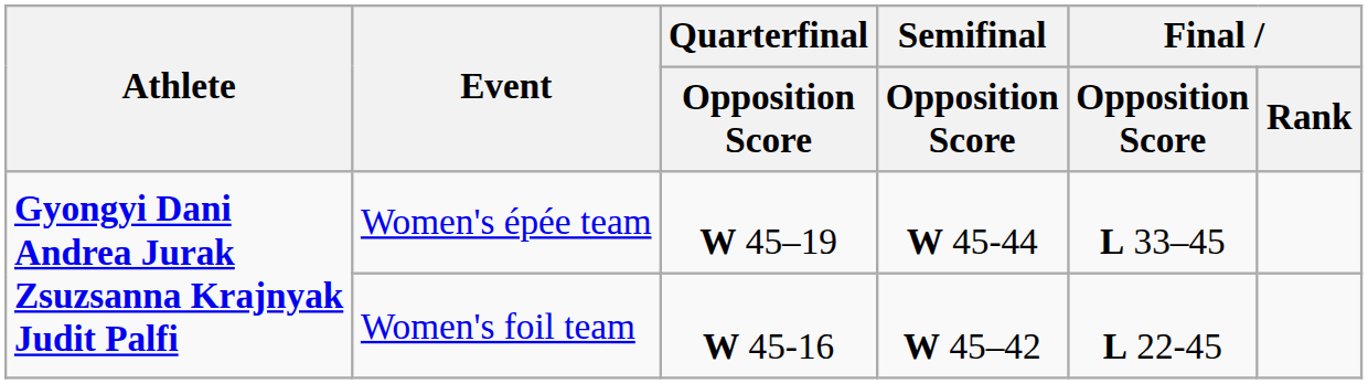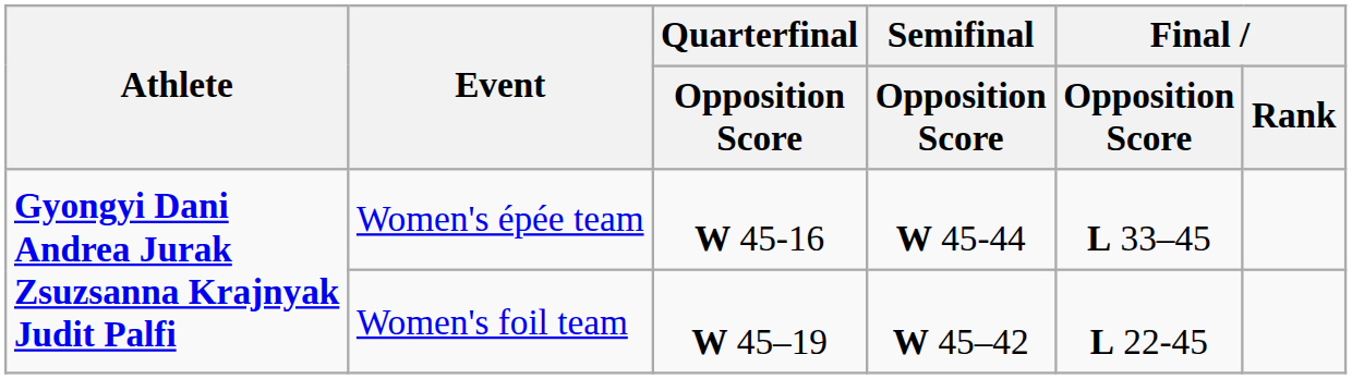 <table class=wikitable style="font-size:90%">
 <tr>
 <th rowspan="2">Athlete</th>
 <th rowspan="2">Event</th>
 <th>Quarterfinal</th>
 <th>Semifinal</th>
 <th colspan="2">Final / </th>
 </tr>
 <tr>
 <th>Opposition<br>Score</th>
 <th>Opposition<br>Score</th>
 <th>Opposition<br>Score</th>
 <th>Rank</th>
 </tr>
 <tr>
 <td rowspan="2"><strong><a href='#'>Gyongyi Dani</a></strong><br> <strong><a href='#'>Andrea Jurak</a></strong><br> <strong><a href='#'>Zsuzsanna Krajnyak</a></strong><br> <strong><a href='#'>Judit Palfi</a></strong></td>
 <td><a href='#'>Women's épée team</a></td>
-<td align="center"><br><strong>W</strong> 45–19</td>
+<td align="center"><br><strong>W</strong> 45-16</td>
 <td align="center"><br><strong>W</strong> 45-44</td>
 <td align="center"><br><strong>L</strong> 33–45</td>
 <td align="center"></td>
 </tr>
 <tr>
 <td><a href='#'>Women's foil team</a></td>
-<td align="center"><br><strong>W</strong> 45-16</td>
+<td align="center"><br><strong>W</strong> 45–19</td>
 <td align="center"><br><strong>W</strong> 45–42</td>
 <td align="center"><br><strong>L</strong> 22-45</td>
 <td align="center"></td>
 </tr>
 </table>
